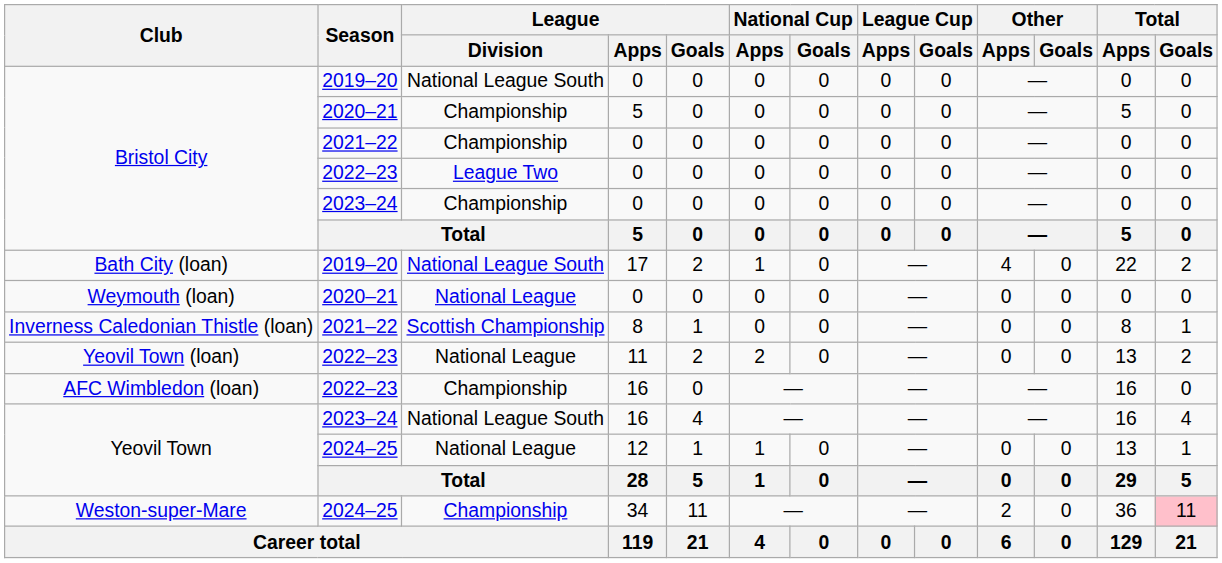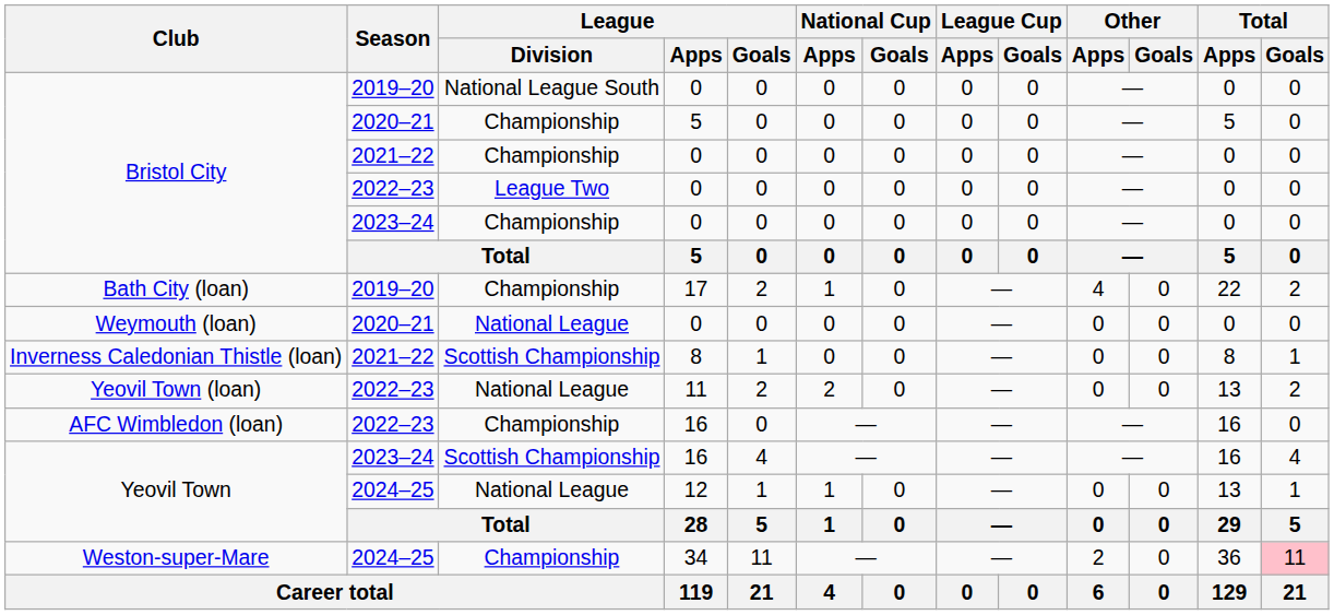 <table class=wikitable style="text-align: center">
 <tr>
 <th rowspan=2>Club</th>
 <th rowspan=2>Season</th>
 <th colspan=3>League</th>
 <th colspan=2>National Cup</th>
 <th colspan=2>League Cup</th>
 <th colspan=2>Other</th>
 <th colspan=2>Total</th>
 </tr>
 <tr>
 <th>Division</th>
 <th>Apps</th>
 <th>Goals</th>
 <th>Apps</th>
 <th>Goals</th>
 <th>Apps</th>
 <th>Goals</th>
 <th>Apps</th>
 <th>Goals</th>
 <th>Apps</th>
 <th>Goals</th>
 </tr>
 <tr>
 <td rowspan=6><a href='#'>Bristol City</a></td>
 <td><a href='#'>2019–20</a></td>
 <td>National League South</td>
 <td>0</td>
 <td>0</td>
 <td>0</td>
 <td>0</td>
 <td>0</td>
 <td>0</td>
 <td colspan=2>—</td>
 <td>0</td>
 <td>0</td>
 </tr>
 <tr>
 <td><a href='#'>2020–21</a></td>
 <td>Championship</td>
 <td>5</td>
 <td>0</td>
 <td>0</td>
 <td>0</td>
 <td>0</td>
 <td>0</td>
 <td colspan=2>—</td>
 <td>5</td>
 <td>0</td>
 </tr>
 <tr>
 <td><a href='#'>2021–22</a></td>
 <td>Championship</td>
 <td>0</td>
 <td>0</td>
 <td>0</td>
 <td>0</td>
 <td>0</td>
 <td>0</td>
 <td colspan=2>—</td>
 <td>0</td>
 <td>0</td>
 </tr>
 <tr>
 <td><a href='#'>2022–23</a></td>
 <td><a href='#'>League Two</a></td>
 <td>0</td>
 <td>0</td>
 <td>0</td>
 <td>0</td>
 <td>0</td>
 <td>0</td>
 <td colspan=2>—</td>
 <td>0</td>
 <td>0</td>
 </tr>
 <tr>
 <td><a href='#'>2023–24</a></td>
 <td>Championship</td>
 <td>0</td>
 <td>0</td>
 <td>0</td>
 <td>0</td>
 <td>0</td>
 <td>0</td>
 <td colspan=2>—</td>
 <td>0</td>
 <td>0</td>
 </tr>
 <tr>
 <th colspan=2>Total</th>
 <th>5</th>
 <th>0</th>
 <th>0</th>
 <th>0</th>
 <th>0</th>
 <th>0</th>
 <th colspan=2>—</th>
 <th>5</th>
 <th>0</th>
 </tr>
 <tr>
 <td><a href='#'>Bath City</a> (loan)</td>
 <td><a href='#'>2019–20</a></td>
-<td><a href='#'>National League South</a></td>
+<td>Championship</td>
 <td>17</td>
 <td>2</td>
 <td>1</td>
 <td>0</td>
 <td colspan=2>—</td>
 <td>4</td>
 <td>0</td>
 <td>22</td>
 <td>2</td>
 </tr>
 <tr>
 <td><a href='#'>Weymouth</a> (loan)</td>
 <td><a href='#'>2020–21</a></td>
 <td><a href='#'>National League</a></td>
 <td>0</td>
 <td>0</td>
 <td>0</td>
 <td>0</td>
 <td colspan=2>—</td>
 <td>0</td>
 <td>0</td>
 <td>0</td>
 <td>0</td>
 </tr>
 <tr>
 <td><a href='#'>Inverness Caledonian Thistle</a> (loan)</td>
 <td><a href='#'>2021–22</a></td>
 <td><a href='#'>Scottish Championship</a></td>
 <td>8</td>
 <td>1</td>
 <td>0</td>
 <td>0</td>
 <td colspan=2>—</td>
 <td>0</td>
 <td>0</td>
 <td>8</td>
 <td>1</td>
 </tr>
 <tr>
 <td><a href='#'>Yeovil Town</a> (loan)</td>
 <td><a href='#'>2022–23</a></td>
 <td>National League</td>
 <td>11</td>
 <td>2</td>
 <td>2</td>
 <td>0</td>
 <td colspan=2>—</td>
 <td>0</td>
 <td>0</td>
 <td>13</td>
 <td>2</td>
 </tr>
 <tr>
 <td><a href='#'>AFC Wimbledon</a> (loan)</td>
 <td><a href='#'>2022–23</a></td>
 <td>Championship</td>
 <td>16</td>
 <td>0</td>
 <td colspan=2>—</td>
 <td colspan=2>—</td>
 <td colspan=2>—</td>
 <td>16</td>
 <td>0</td>
 </tr>
 <tr>
 <td rowspan=3>Yeovil Town</td>
 <td><a href='#'>2023–24</a></td>
-<td>National League South</td>
+<td><a href='#'>Scottish Championship</a></td>
 <td>16</td>
 <td>4</td>
 <td colspan=2>—</td>
 <td colspan=2>—</td>
 <td colspan=2>—</td>
 <td>16</td>
 <td>4</td>
 </tr>
 <tr>
 <td><a href='#'>2024–25</a></td>
 <td>National League</td>
 <td>12</td>
 <td>1</td>
 <td>1</td>
 <td>0</td>
 <td colspan=2>—</td>
 <td>0</td>
 <td>0</td>
 <td>13</td>
 <td>1</td>
 </tr>
 <tr>
 <th colspan=2>Total</th>
 <th>28</th>
 <th>5</th>
 <th>1</th>
 <th>0</th>
 <th colspan=2>—</th>
 <th>0</th>
 <th>0</th>
 <th>29</th>
 <th>5</th>
 </tr>
 <tr>
 <td><a href='#'>Weston-super-Mare</a></td>
 <td><a href='#'>2024–25</a></td>
 <td><a href='#'>Championship</a></td>
 <td>34</td>
 <td>11</td>
 <td colspan=2>—</td>
 <td colspan=2>—</td>
 <td>2</td>
 <td>0</td>
 <td>36</td>
 <td style="background: pink;">11</td>
 </tr>
 <tr>
 <th colspan=3>Career total</th>
 <th>119</th>
 <th>21</th>
 <th>4</th>
 <th>0</th>
 <th>0</th>
 <th>0</th>
 <th>6</th>
 <th>0</th>
 <th>129</th>
 <th>21</th>
 </tr>
 </table>
